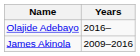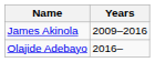 <table class="wikitable">
 <tr>
 <th>Name</th>
 <th>Years</th>
 </tr>
 <tr>
+<td><a href='#'>James Akinola</a></td>
+<td>2009–2016</td>
+</tr>
+<tr>
 <td><a href='#'>Olajide Adebayo</a></td>
 <td>2016–</td>
 </tr>
-<tr>
-<td><a href='#'>James Akinola</a></td>
-<td>2009–2016</td>
-</tr>
 </table>
